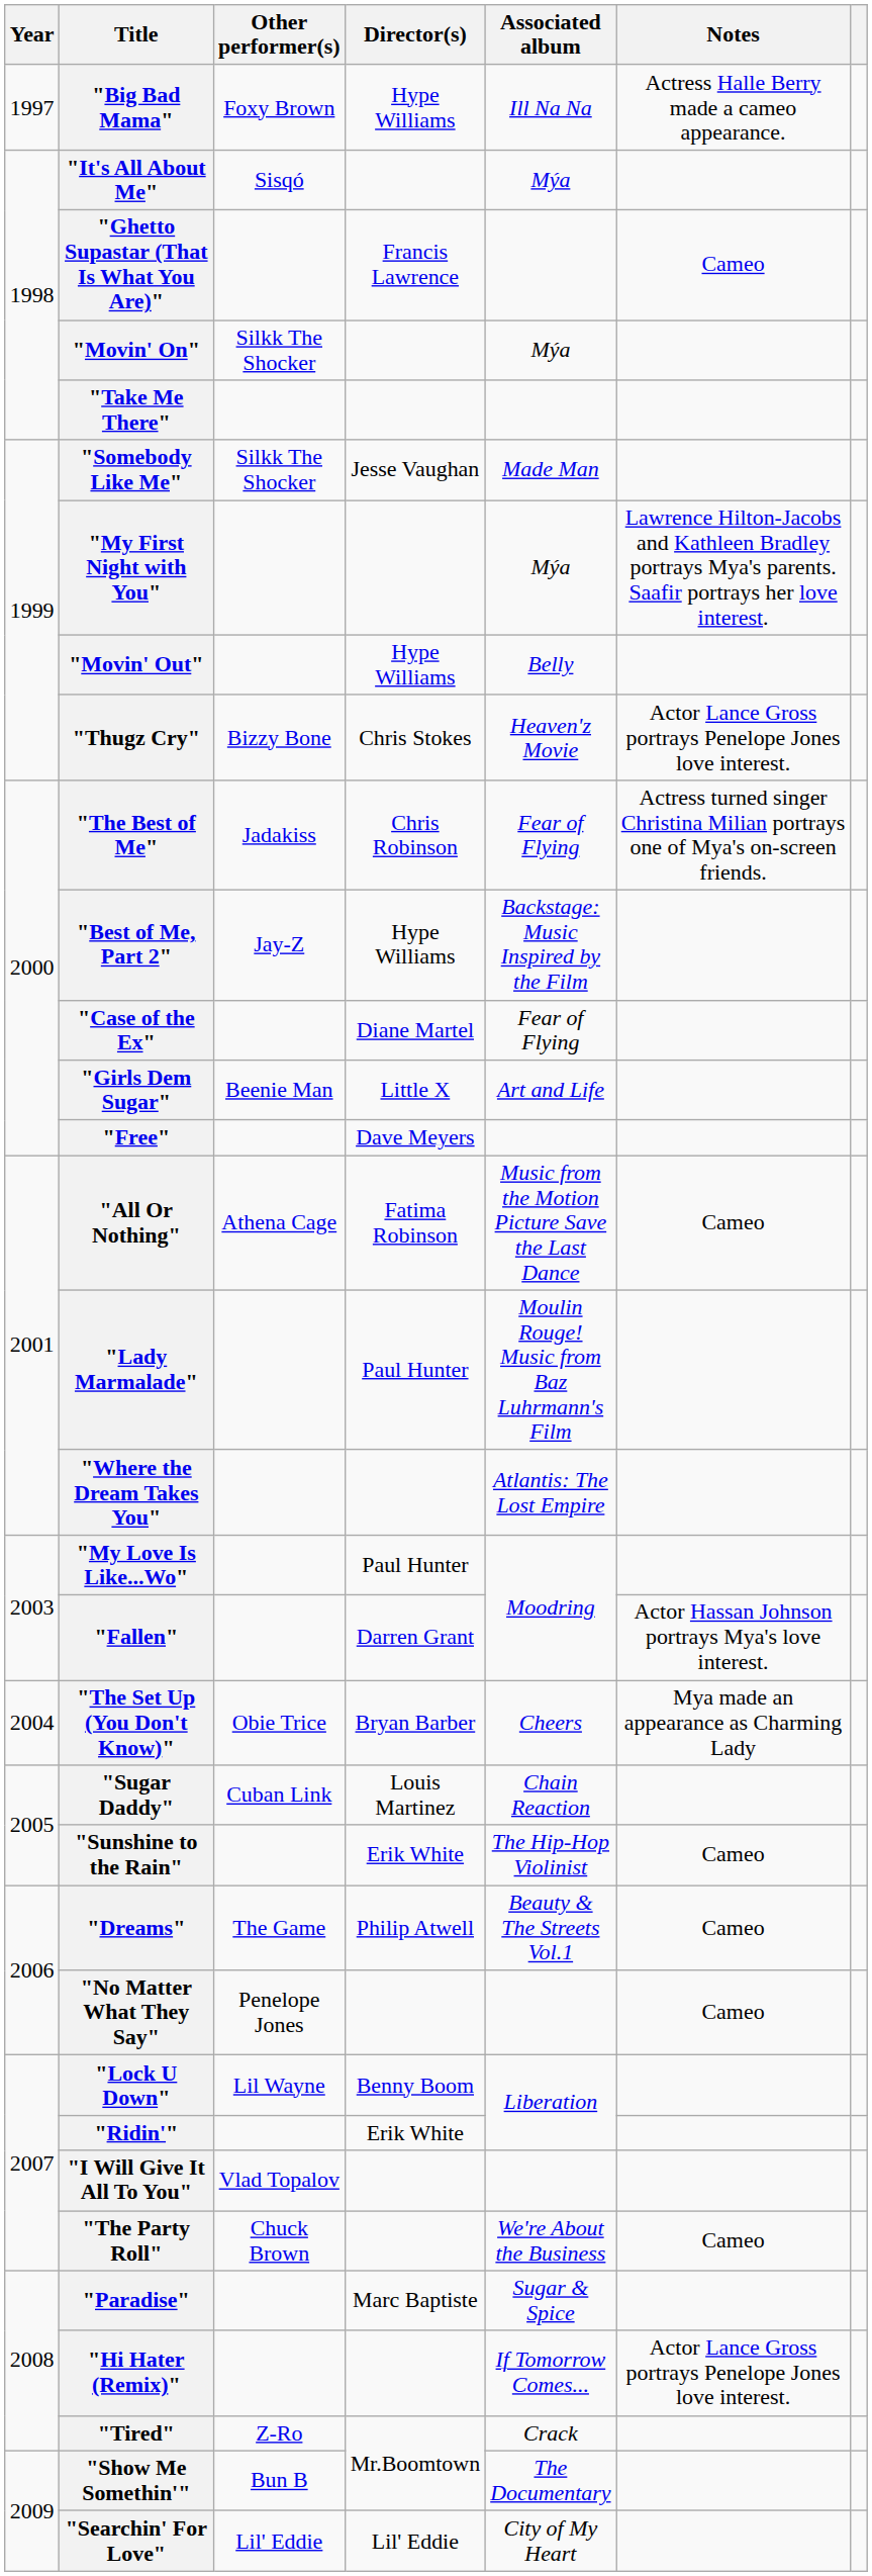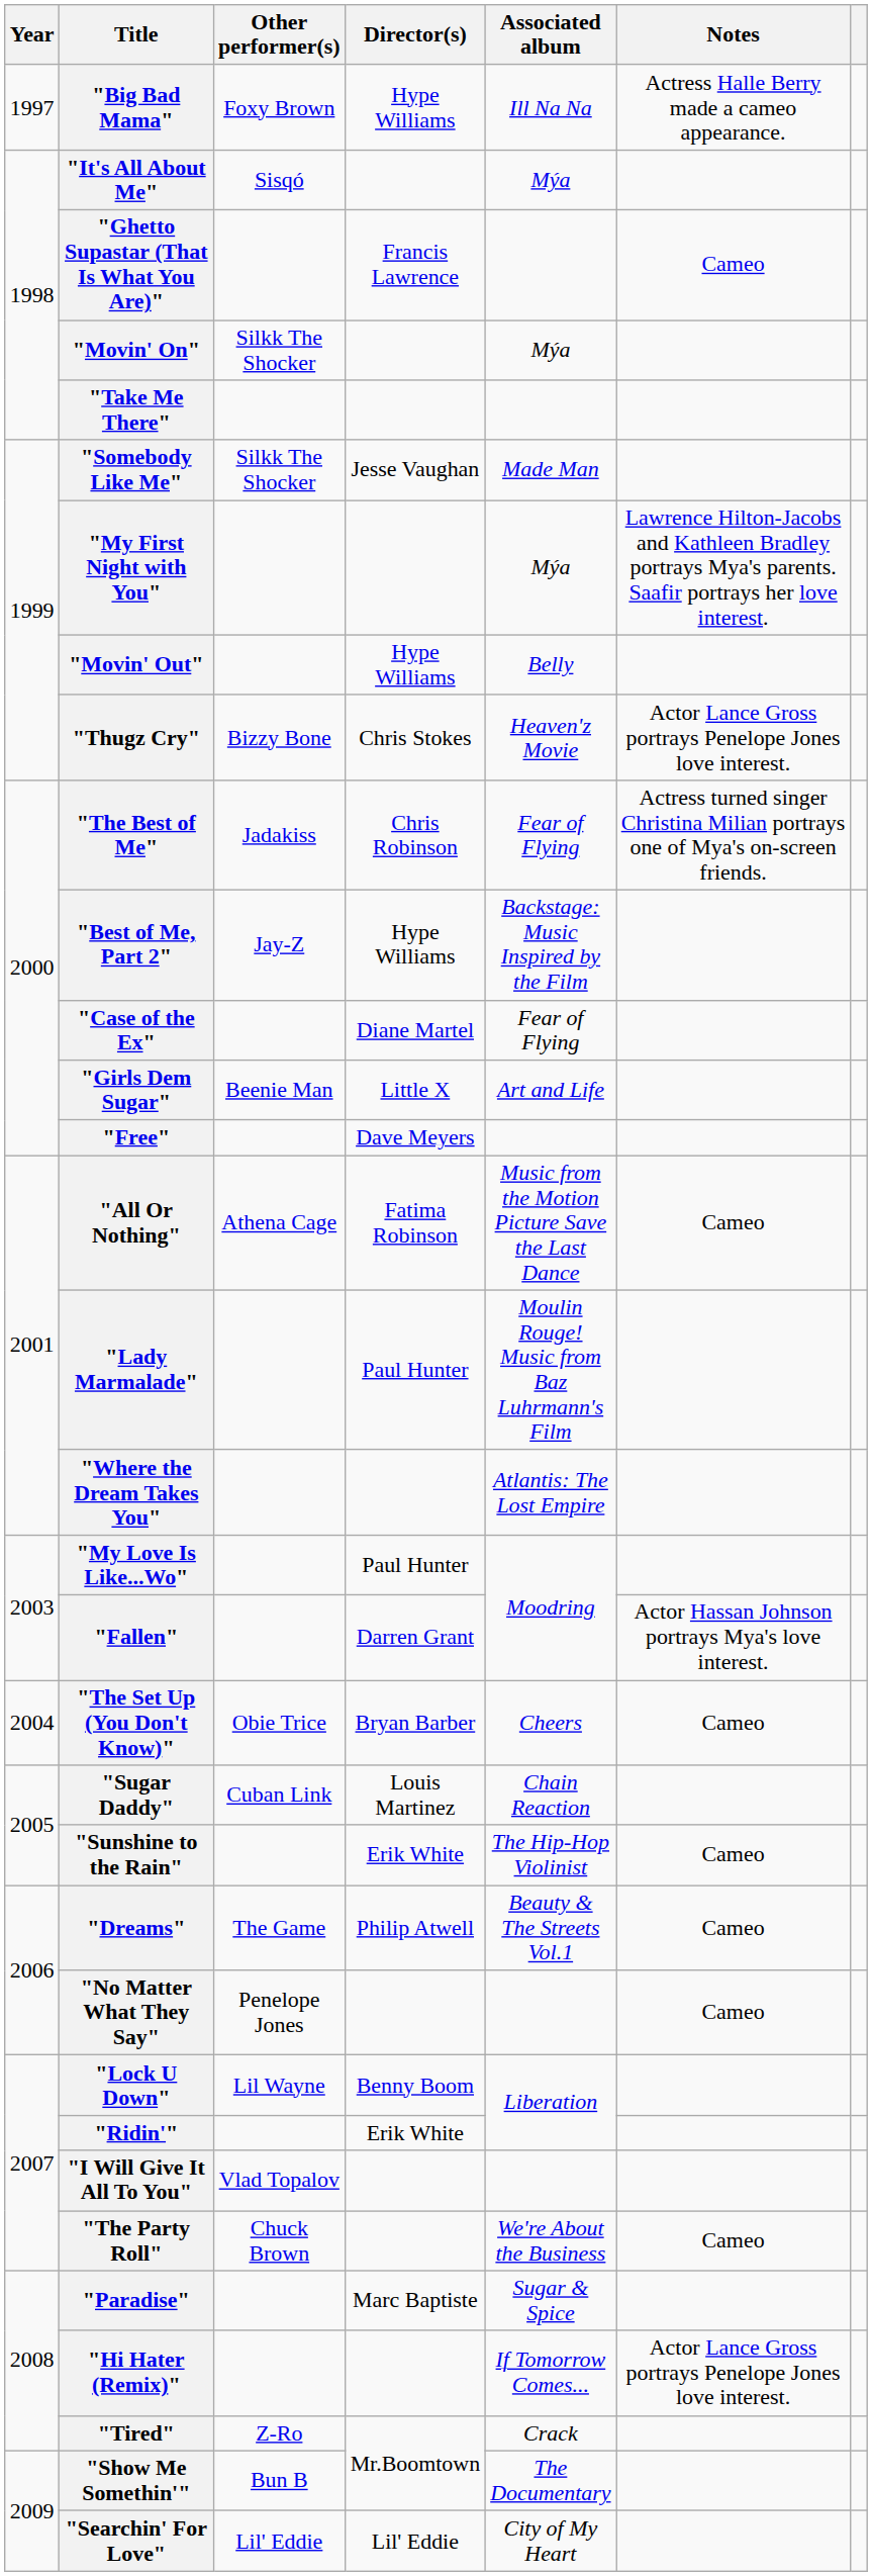 <table class="wikitable sortable plainrowheaders" style="text-align:center;" width="100%;">
 <tr>
 <th scope="col" style="width:6%;">Year</th>
 <th scope="col" style="width:18%;">Title</th>
 <th scope="col" style="width:9%;">Other performer(s)</th>
 <th scope="col" style="width:9%;">Director(s)</th>
 <th scope="col" style="width:13%;">Associated album</th>
 <th class="unsortable" scope="col" style="width:28%;">Notes</th>
 <th class="unsortable" scope="col" style="width:2%;"></th>
 </tr>
 <tr>
 <td>1997</td>
 <th scope="row">"<a href='#'>Big Bad Mama</a>"</th>
 <td><a href='#'>Foxy Brown</a></td>
 <td><a href='#'>Hype Williams</a></td>
 <td><em><a href='#'>Ill Na Na</a></em></td>
 <td>Actress <a href='#'>Halle Berry</a> made a cameo appearance.</td>
 <td></td>
 </tr>
 <tr>
 <td rowspan="4">1998</td>
 <th scope="row">"<a href='#'>It's All About Me</a>"</th>
 <td><a href='#'>Sisqó</a></td>
 <td></td>
 <td><em><a href='#'>Mýa</a></em></td>
 <td></td>
 <td></td>
 </tr>
 <tr>
 <th scope="row">"<a href='#'>Ghetto Supastar (That Is What You Are)</a>"</th>
 <td></td>
 <td><a href='#'>Francis Lawrence</a></td>
 <td></td>
 <td><a href='#'>Cameo</a></td>
 <td></td>
 </tr>
 <tr>
 <th scope="row">"<a href='#'>Movin' On</a>"</th>
 <td><a href='#'>Silkk The Shocker</a></td>
 <td></td>
 <td><em>Mýa</em></td>
 <td></td>
 <td></td>
 </tr>
 <tr>
 <th scope="row">"<a href='#'>Take Me There</a>"</th>
 <td></td>
 <td></td>
 <td></td>
 <td></td>
 <td></td>
 </tr>
 <tr>
 <td rowspan="4">1999</td>
 <th scope="row">"<a href='#'>Somebody Like Me</a>"</th>
 <td><a href='#'>Silkk The Shocker</a></td>
 <td>Jesse Vaughan</td>
 <td><em><a href='#'>Made Man</a></em></td>
 <td></td>
 <td></td>
 </tr>
 <tr>
 <th scope="row">"<a href='#'>My First Night with You</a>"</th>
 <td></td>
 <td></td>
 <td><em>Mýa</em></td>
 <td><a href='#'>Lawrence Hilton-Jacobs</a> and <a href='#'>Kathleen Bradley</a> portrays Mya's parents. <a href='#'>Saafir</a> portrays her <a href='#'>love interest</a>.</td>
 <td></td>
 </tr>
 <tr>
 <th scope="row">"<a href='#'>Movin' Out</a>"</th>
 <td></td>
 <td><a href='#'>Hype Williams</a></td>
 <td><em><a href='#'>Belly</a></em></td>
 <td></td>
 <td></td>
 </tr>
 <tr>
 <th scope="row">"Thugz Cry"</th>
 <td><a href='#'>Bizzy Bone</a></td>
 <td>Chris Stokes</td>
 <td><em><a href='#'>Heaven'z Movie</a></em></td>
 <td>Actor <a href='#'>Lance Gross</a> portrays Penelope Jones love interest.</td>
 <td></td>
 </tr>
 <tr>
 <td rowspan="5">2000</td>
 <th scope="row">"<a href='#'>The Best of Me</a>"</th>
 <td><a href='#'>Jadakiss</a></td>
 <td><a href='#'>Chris Robinson</a></td>
 <td><em><a href='#'>Fear of Flying</a></em></td>
 <td>Actress turned singer <a href='#'>Christina Milian</a> portrays one of Mya's on-screen friends.</td>
 <td></td>
 </tr>
 <tr>
 <th scope="row">"<a href='#'>Best of Me, Part 2</a>"</th>
 <td><a href='#'>Jay-Z</a></td>
 <td>Hype Williams</td>
 <td><em><a href='#'>Backstage: Music Inspired by the Film</a></em></td>
 <td></td>
 <td></td>
 </tr>
 <tr>
 <th scope="row">"<a href='#'>Case of the Ex</a>"</th>
 <td></td>
 <td><a href='#'>Diane Martel</a></td>
 <td><em>Fear of Flying</em></td>
 <td></td>
 <td></td>
 </tr>
 <tr>
 <th scope="row">"<a href='#'>Girls Dem Sugar</a>"</th>
 <td><a href='#'>Beenie Man</a></td>
 <td><a href='#'>Little X</a></td>
 <td><em><a href='#'>Art and Life</a></em></td>
 <td></td>
 <td></td>
 </tr>
 <tr>
 <th scope="row">"<a href='#'>Free</a>"</th>
 <td></td>
 <td><a href='#'>Dave Meyers</a></td>
 <td></td>
 <td></td>
 <td></td>
 </tr>
 <tr>
 <td rowspan="3">2001</td>
 <th scope="row">"All Or Nothing"</th>
 <td><a href='#'>Athena Cage</a></td>
 <td><a href='#'>Fatima Robinson</a></td>
 <td><em><a href='#'>Music from the Motion Picture Save the Last Dance</a></em></td>
 <td>Cameo</td>
 <td></td>
 </tr>
 <tr>
 <th scope="row">"<a href='#'>Lady Marmalade</a>"</th>
 <td></td>
 <td><a href='#'>Paul Hunter</a></td>
 <td><em><a href='#'>Moulin Rouge! Music from Baz Luhrmann's Film</a></em></td>
 <td></td>
 <td></td>
 </tr>
 <tr>
 <th scope="row">"<a href='#'>Where the Dream Takes You</a>"</th>
 <td></td>
 <td></td>
 <td><em><a href='#'>Atlantis: The Lost Empire</a></em></td>
 <td></td>
 <td></td>
 </tr>
 <tr>
 <td rowspan="2">2003</td>
 <th scope="row">"<a href='#'>My Love Is Like...Wo</a>"</th>
 <td></td>
 <td>Paul Hunter</td>
 <td rowspan="2"><em><a href='#'>Moodring</a></em></td>
 <td></td>
 <td></td>
 </tr>
 <tr>
 <th scope="row">"<a href='#'>Fallen</a>"</th>
 <td></td>
 <td><a href='#'>Darren Grant</a></td>
 <td>Actor <a href='#'>Hassan Johnson</a> portrays Mya's love interest.</td>
 <td></td>
 </tr>
 <tr>
 <td>2004</td>
 <th scope="row">"<a href='#'>The Set Up (You Don't Know)</a>"</th>
 <td><a href='#'>Obie Trice</a></td>
 <td><a href='#'>Bryan Barber</a></td>
 <td><em><a href='#'>Cheers</a></em></td>
-<td>Mya made an appearance as Charming Lady</td>
+<td>Cameo</td>
 <td></td>
 </tr>
 <tr>
 <td rowspan="2">2005</td>
 <th scope="row">"Sugar Daddy"</th>
 <td><a href='#'>Cuban Link</a></td>
 <td>Louis Martinez</td>
 <td><em><a href='#'>Chain Reaction</a></em></td>
 <td></td>
 <td></td>
 </tr>
 <tr>
 <th scope="row">"Sunshine to the Rain"</th>
 <td></td>
 <td><a href='#'>Erik White</a></td>
 <td><em><a href='#'>The Hip-Hop Violinist</a></em></td>
 <td>Cameo</td>
 <td></td>
 </tr>
 <tr>
 <td rowspan="2">2006</td>
 <th scope="row">"<a href='#'>Dreams</a>"</th>
 <td><a href='#'>The Game</a></td>
 <td><a href='#'>Philip Atwell</a></td>
 <td><em><a href='#'>Beauty & The Streets Vol.1</a></em></td>
 <td>Cameo</td>
 <td></td>
 </tr>
 <tr>
 <th scope="row">"No Matter What They Say"</th>
 <td>Penelope Jones</td>
 <td></td>
 <td></td>
 <td>Cameo</td>
 <td></td>
 </tr>
 <tr>
 <td rowspan="4">2007</td>
 <th scope="row">"<a href='#'>Lock U Down</a>"</th>
 <td><a href='#'>Lil Wayne</a></td>
 <td><a href='#'>Benny Boom</a></td>
 <td rowspan="2"><em><a href='#'>Liberation</a></em></td>
 <td></td>
 <td></td>
 </tr>
 <tr>
 <th scope="row">"<a href='#'>Ridin'</a>"</th>
 <td></td>
 <td>Erik White</td>
 <td></td>
 <td></td>
 </tr>
 <tr>
 <th scope="row">"I Will Give It All To You"</th>
 <td><a href='#'>Vlad Topalov</a></td>
 <td></td>
 <td></td>
 <td></td>
 <td></td>
 </tr>
 <tr>
 <th scope="row">"The Party Roll"</th>
 <td><a href='#'>Chuck Brown</a></td>
 <td></td>
 <td><em><a href='#'>We're About the Business</a></em></td>
 <td>Cameo</td>
 <td></td>
 </tr>
 <tr>
 <td rowspan="3">2008</td>
 <th scope="row">"<a href='#'>Paradise</a>"</th>
 <td></td>
 <td>Marc Baptiste</td>
 <td><em><a href='#'>Sugar & Spice</a></em></td>
 <td></td>
 <td></td>
 </tr>
 <tr>
 <th scope="row">"<a href='#'>Hi Hater (Remix)</a>"</th>
 <td></td>
 <td></td>
 <td><em><a href='#'>If Tomorrow Comes...</a></em></td>
 <td>Actor <a href='#'>Lance Gross</a> portrays Penelope Jones love interest.</td>
 <td></td>
 </tr>
 <tr>
 <th scope="row">"Tired"</th>
 <td><a href='#'>Z-Ro</a></td>
 <td rowspan="2">Mr.Boomtown</td>
 <td><em>Crack</em></td>
 <td></td>
 <td></td>
 </tr>
 <tr>
 <td rowspan="2">2009</td>
 <th scope="row">"Show Me Somethin'"</th>
 <td><a href='#'>Bun B</a></td>
 <td><em><a href='#'>The Documentary</a></em></td>
 <td></td>
 <td></td>
 </tr>
 <tr>
 <th scope="row">"Searchin' For Love"</th>
 <td><a href='#'>Lil' Eddie</a></td>
 <td>Lil' Eddie</td>
 <td><em>City of My Heart</em></td>
 <td></td>
 <td></td>
 </tr>
 </table>
